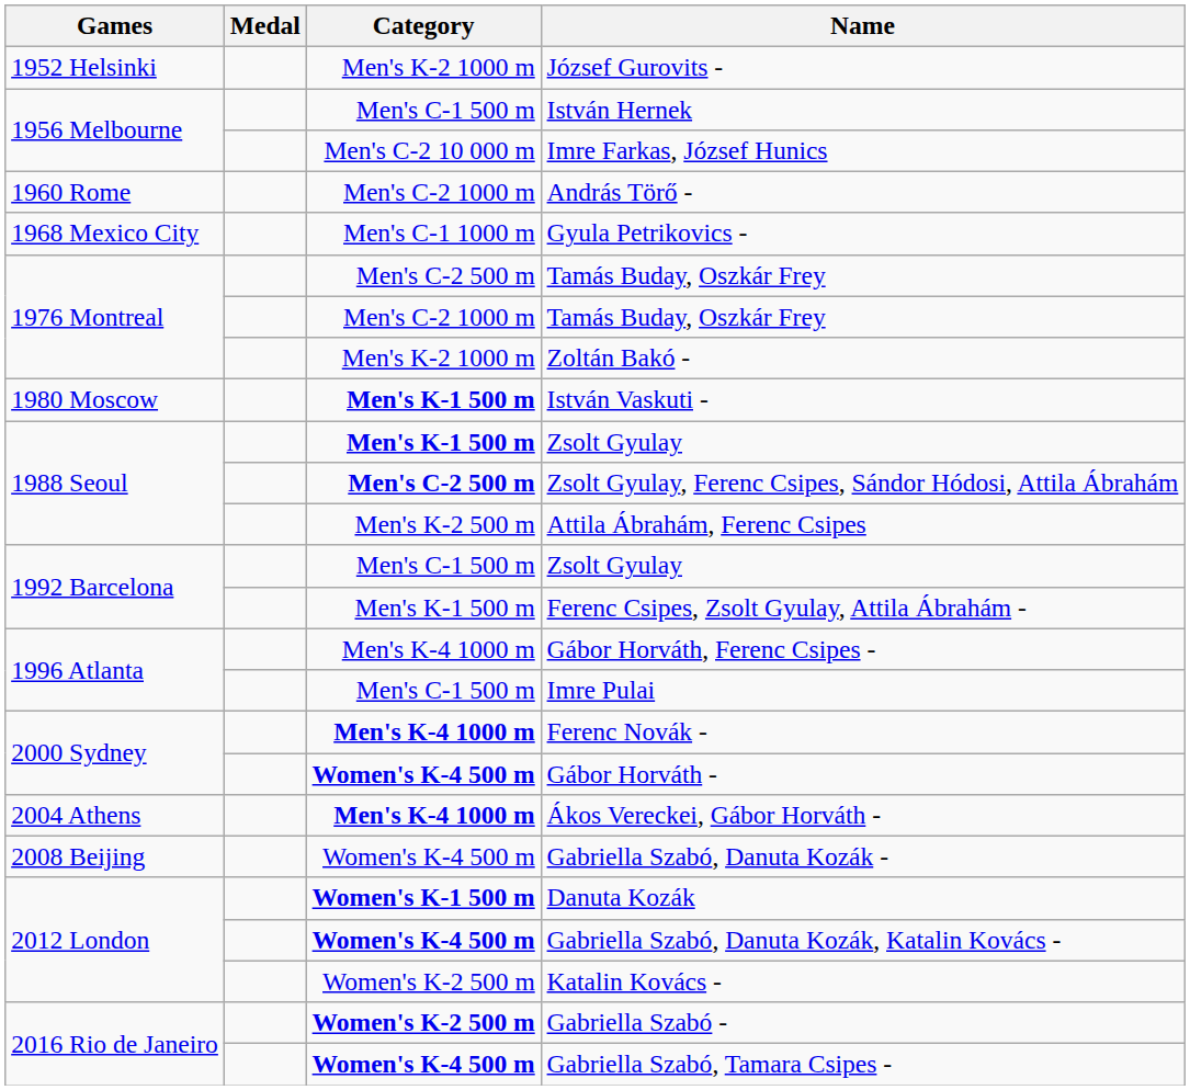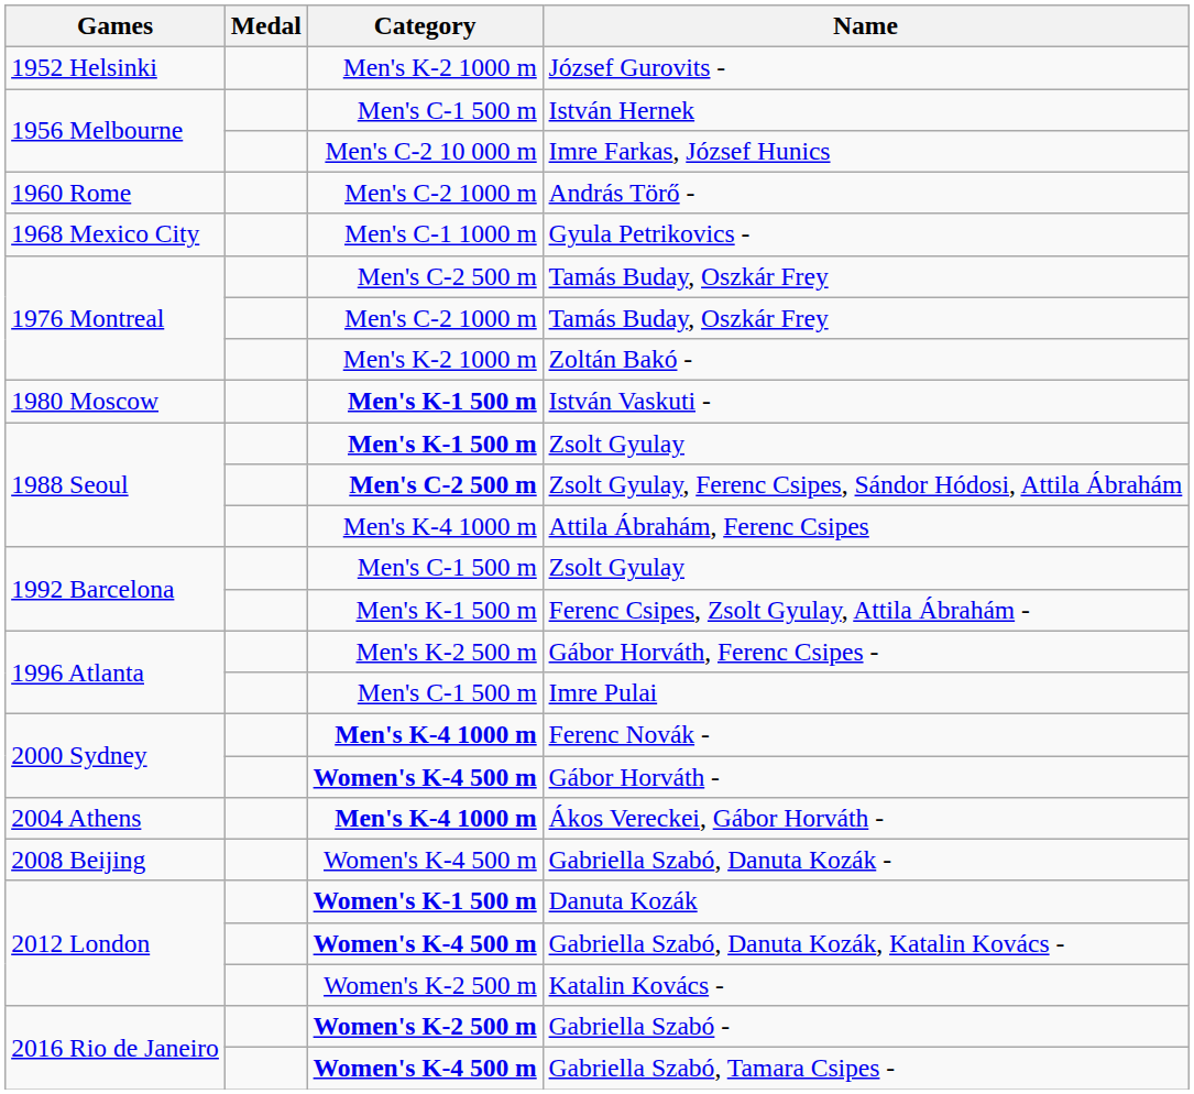 <table class="wikitable" style="text-align:left; font-size:98%;">
 <tr>
 <th>Games</th>
 <th>Medal</th>
 <th>Category</th>
 <th>Name</th>
 </tr>
 <tr>
 <td> <a href='#'>1952 Helsinki</a></td>
 <td></td>
 <td align=right><a href='#'>Men's K-2 1000 m</a></td>
 <td><a href='#'>József Gurovits</a> - </td>
 </tr>
 <tr>
 <td rowspan="2"> <a href='#'>1956 Melbourne</a></td>
 <td></td>
 <td align=right><a href='#'>Men's C-1 500 m</a></td>
 <td><a href='#'>István Hernek</a></td>
 </tr>
 <tr>
 <td></td>
 <td align=right><a href='#'>Men's C-2 10 000 m</a></td>
 <td><a href='#'>Imre Farkas</a>, <a href='#'>József Hunics</a></td>
 </tr>
 <tr>
 <td> <a href='#'>1960 Rome</a></td>
 <td></td>
 <td align=right><a href='#'>Men's C-2 1000 m</a></td>
 <td><a href='#'>András Törő</a> - </td>
 </tr>
 <tr>
 <td> <a href='#'>1968 Mexico City</a></td>
 <td></td>
 <td align=right><a href='#'>Men's C-1 1000 m</a></td>
 <td><a href='#'>Gyula Petrikovics</a> - </td>
 </tr>
 <tr>
 <td rowspan="3"> <a href='#'>1976 Montreal</a></td>
 <td></td>
 <td align=right><a href='#'>Men's C-2 500 m</a></td>
 <td><a href='#'>Tamás Buday</a>, <a href='#'>Oszkár Frey</a></td>
 </tr>
 <tr>
 <td></td>
 <td align=right><a href='#'>Men's C-2 1000 m</a></td>
 <td><a href='#'>Tamás Buday</a>, <a href='#'>Oszkár Frey</a></td>
 </tr>
 <tr>
 <td></td>
 <td align=right><a href='#'>Men's K-2 1000 m</a></td>
 <td><a href='#'>Zoltán Bakó</a> - </td>
 </tr>
 <tr>
 <td> <a href='#'>1980 Moscow</a></td>
 <td></td>
 <td align=right><strong><a href='#'>Men's K-1 500 m</a></strong></td>
 <td><a href='#'>István Vaskuti</a> - </td>
 </tr>
 <tr>
 <td rowspan="3"> <a href='#'>1988 Seoul</a></td>
 <td></td>
 <td align=right><strong><a href='#'>Men's K-1 500 m</a></strong></td>
 <td><a href='#'>Zsolt Gyulay</a></td>
 </tr>
 <tr>
 <td></td>
 <td align=right><strong><a href='#'>Men's C-2 500 m</a></strong></td>
 <td><a href='#'>Zsolt Gyulay</a>, <a href='#'>Ferenc Csipes</a>, <a href='#'>Sándor Hódosi</a>, <a href='#'>Attila Ábrahám</a></td>
 </tr>
 <tr>
 <td></td>
-<td align=right><a href='#'>Men's K-2 500 m</a></td>
+<td align=right><a href='#'>Men's K-4 1000 m</a></td>
 <td><a href='#'>Attila Ábrahám</a>, <a href='#'>Ferenc Csipes</a></td>
 </tr>
 <tr>
 <td rowspan="2"> <a href='#'>1992 Barcelona</a></td>
 <td></td>
 <td align=right><a href='#'>Men's C-1 500 m</a></td>
 <td><a href='#'>Zsolt Gyulay</a></td>
 </tr>
 <tr>
 <td></td>
 <td align=right><a href='#'>Men's K-1 500 m</a></td>
 <td><a href='#'>Ferenc Csipes</a>, <a href='#'>Zsolt Gyulay</a>, <a href='#'>Attila Ábrahám</a> - </td>
 </tr>
 <tr>
 <td rowspan="2"> <a href='#'>1996 Atlanta</a></td>
 <td></td>
-<td align=right><a href='#'>Men's K-4 1000 m</a></td>
+<td align=right><a href='#'>Men's K-2 500 m</a></td>
 <td><a href='#'>Gábor Horváth</a>, <a href='#'>Ferenc Csipes</a>  - </td>
 </tr>
 <tr>
 <td></td>
 <td align=right><a href='#'>Men's C-1 500 m</a></td>
 <td><a href='#'>Imre Pulai</a></td>
 </tr>
 <tr>
 <td rowspan="2"> <a href='#'>2000 Sydney</a></td>
 <td></td>
 <td align=right><strong><a href='#'>Men's K-4 1000 m</a></strong></td>
 <td><a href='#'>Ferenc Novák</a> - </td>
 </tr>
 <tr>
 <td></td>
 <td align=right><strong><a href='#'>Women's K-4 500 m</a></strong></td>
 <td><a href='#'>Gábor Horváth</a> - </td>
 </tr>
 <tr>
 <td> <a href='#'>2004 Athens</a></td>
 <td></td>
 <td align=right><strong><a href='#'>Men's K-4 1000 m</a></strong></td>
 <td><a href='#'>Ákos Vereckei</a>, <a href='#'>Gábor Horváth</a> - </td>
 </tr>
 <tr>
 <td> <a href='#'>2008 Beijing</a></td>
 <td></td>
 <td align=right><a href='#'>Women's K-4 500 m</a></td>
 <td><a href='#'>Gabriella Szabó</a>, <a href='#'>Danuta Kozák</a> - </td>
 </tr>
 <tr>
 <td rowspan="3"> <a href='#'>2012 London</a></td>
 <td></td>
 <td align=right><strong><a href='#'>Women's K-1 500 m</a></strong></td>
 <td><a href='#'>Danuta Kozák</a></td>
 </tr>
 <tr>
 <td></td>
 <td align=right><strong><a href='#'>Women's K-4 500 m</a></strong></td>
 <td><a href='#'>Gabriella Szabó</a>, <a href='#'>Danuta Kozák</a>, <a href='#'>Katalin Kovács</a> - </td>
 </tr>
 <tr>
 <td></td>
 <td align=right><a href='#'>Women's K-2 500 m</a></td>
 <td><a href='#'>Katalin Kovács</a> - </td>
 </tr>
 <tr>
 <td rowspan="2"> <a href='#'>2016 Rio de Janeiro</a></td>
 <td></td>
 <td align=right><strong><a href='#'>Women's K-2 500 m</a></strong></td>
 <td><a href='#'>Gabriella Szabó</a> - </td>
 </tr>
 <tr>
 <td></td>
 <td align=right><strong><a href='#'>Women's K-4 500 m</a></strong></td>
 <td><a href='#'>Gabriella Szabó</a>, <a href='#'>Tamara Csipes</a> - </td>
 </tr>
 </table>
